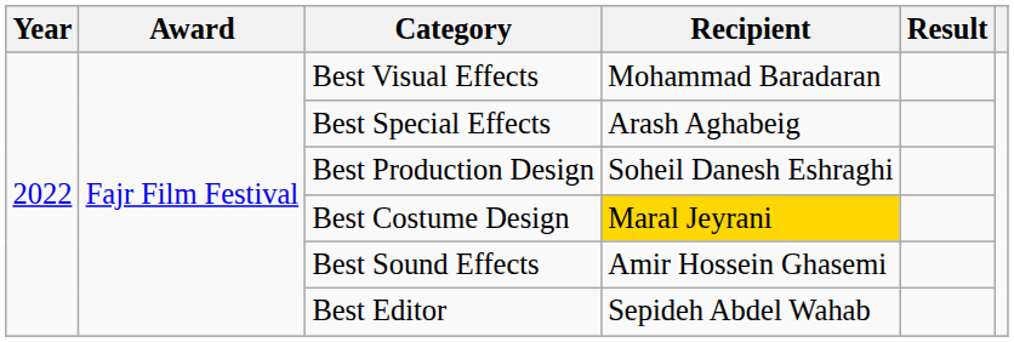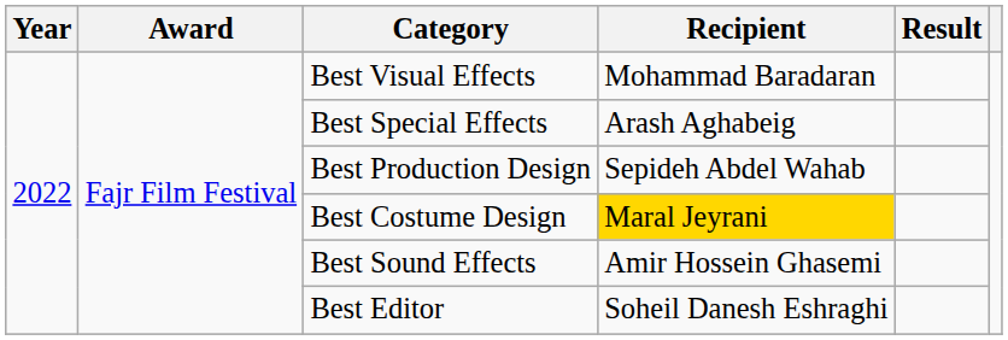 <table class="wikitable sortable">
 <tr>
 <th>Year</th>
 <th>Award</th>
 <th>Category</th>
 <th>Recipient</th>
 <th>Result</th>
 <th></th>
 </tr>
 <tr>
 <td rowspan="6"><a href='#'>2022</a></td>
 <td rowspan="6"><a href='#'>Fajr Film Festival</a></td>
 <td>Best Visual Effects</td>
 <td>Mohammad Baradaran</td>
 <td></td>
 <td rowspan="6"></td>
 </tr>
 <tr>
 <td>Best Special Effects</td>
 <td>Arash Aghabeig</td>
 <td></td>
 </tr>
 <tr>
 <td>Best Production Design</td>
-<td>Soheil Danesh Eshraghi</td>
+<td>Sepideh Abdel Wahab</td>
 <td></td>
 </tr>
 <tr>
 <td>Best Costume Design</td>
 <td style="background: gold;">Maral Jeyrani</td>
 <td></td>
 </tr>
 <tr>
 <td>Best Sound Effects</td>
 <td>Amir Hossein Ghasemi</td>
 <td></td>
 </tr>
 <tr>
 <td>Best Editor</td>
-<td>Sepideh Abdel Wahab</td>
+<td>Soheil Danesh Eshraghi</td>
 <td></td>
 </tr>
 </table>
